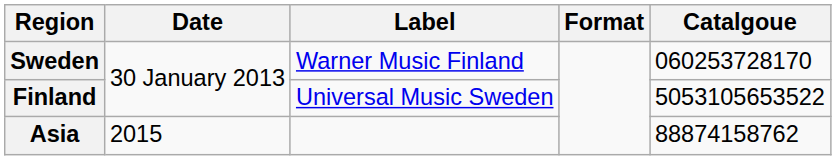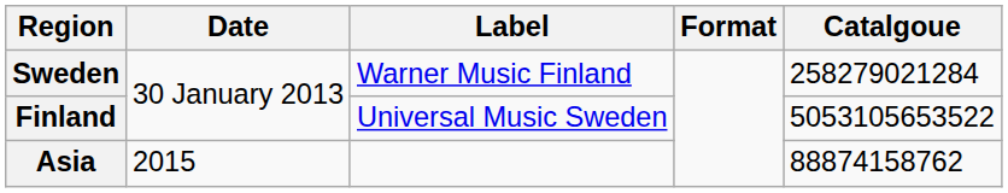 <table class="wikitable plainrowheaders">
 <tr>
 <th scope="col">Region</th>
 <th scope="col">Date</th>
 <th scope="col">Label</th>
 <th scope="col">Format</th>
 <th scope="col">Catalgoue</th>
 </tr>
 <tr>
 <th scope="row">Sweden</th>
 <td rowspan=2>30 January 2013</td>
 <td><a href='#'>Warner Music Finland</a></td>
 <td rowspan=3></td>
-<td>060253728170</td>
+<td>258279021284</td>
 </tr>
 <tr>
 <th scope="row">Finland</th>
 <td><a href='#'>Universal Music Sweden</a></td>
 <td>5053105653522</td>
 </tr>
 <tr>
 <th scope="row">Asia</th>
 <td>2015</td>
 <td></td>
 <td>88874158762</td>
 </tr>
 </table>
